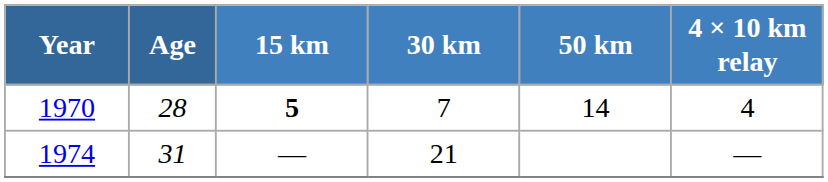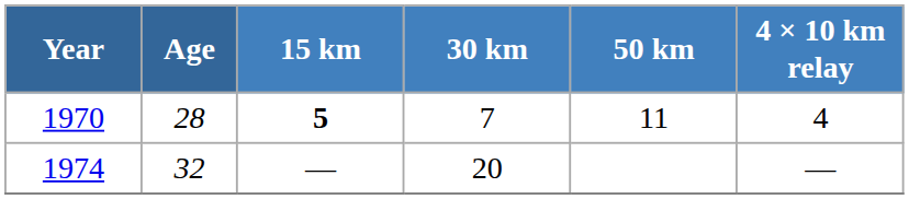 <table class="wikitable" style="font-size:95%; text-align:center; border:grey solid 1px; border-collapse:collapse; background:#ffffff;">
 <tr>
 <th style="background-color:#369; color:white; width:60px;"> Year </th>
 <th style="background-color:#369; color:white; width:40px;"> Age </th>
 <th style="background-color:#4180be; color:white; width:75px;"> 15 km </th>
 <th style="background-color:#4180be; color:white; width:75px;"> 30 km </th>
 <th style="background-color:#4180be; color:white; width:75px;"> 50 km </th>
 <th style="background-color:#4180be; color:white; width:75px;"> 4 × 10 km <br> relay </th>
 </tr>
 <tr>
 <td><a href='#'>1970</a></td>
 <td><em>28</em></td>
 <td><strong>5</strong></td>
 <td>7</td>
-<td>14</td>
+<td>11</td>
 <td>4</td>
 </tr>
 <tr>
 <td><a href='#'>1974</a></td>
-<td><em>31</em></td>
+<td><em>32</em></td>
 <td>—</td>
-<td>21</td>
+<td>20</td>
 <td></td>
 <td>—</td>
 </tr>
 <tr>
 </tr>
 </table>
